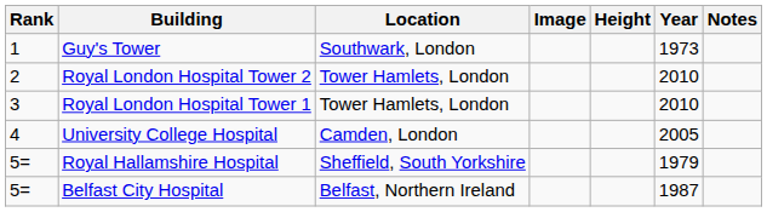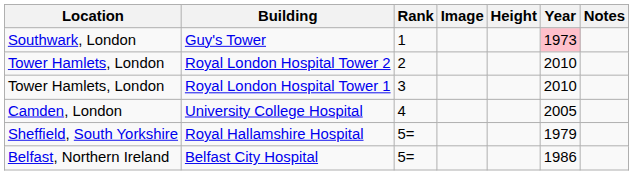 <table class="wikitable sortable">
 <tr>
+<th>Location<br></th>
+<th>Building<br></th>
 <th>Rank<br></th>
-<th>Building<br></th>
-<th>Location<br></th>
 <th class="unsortable">Image</th>
 <th>Height<br></th>
 <th>Year<br></th>
 <th class="unsortable">Notes</th>
 </tr>
 <tr>
+<td><a href='#'>Southwark</a>, London</td>
+<td><a href='#'>Guy's Tower</a></td>
 <td>1</td>
-<td><a href='#'>Guy's Tower</a></td>
-<td><a href='#'>Southwark</a>, London</td>
 <td></td>
 <td></td>
-<td>1973</td>
+<td style="background: pink;">1973</td>
 <td></td>
 </tr>
 <tr>
+<td><a href='#'>Tower Hamlets</a>, London</td>
+<td><a href='#'>Royal London Hospital Tower 2</a></td>
 <td>2</td>
-<td><a href='#'>Royal London Hospital Tower 2</a></td>
-<td><a href='#'>Tower Hamlets</a>, London</td>
 <td></td>
 <td></td>
 <td>2010</td>
 <td></td>
 </tr>
 <tr>
+<td>Tower Hamlets, London</td>
+<td><a href='#'>Royal London Hospital Tower 1</a></td>
 <td>3</td>
-<td><a href='#'>Royal London Hospital Tower 1</a></td>
-<td>Tower Hamlets, London</td>
 <td></td>
 <td></td>
 <td>2010</td>
 <td></td>
 </tr>
 <tr>
+<td><a href='#'>Camden</a>, London</td>
+<td><a href='#'>University College Hospital</a></td>
 <td>4</td>
-<td><a href='#'>University College Hospital</a></td>
-<td><a href='#'>Camden</a>, London</td>
 <td></td>
 <td></td>
 <td>2005</td>
 <td></td>
 </tr>
 <tr>
+<td><a href='#'>Sheffield</a>, <a href='#'>South Yorkshire</a></td>
+<td><a href='#'>Royal Hallamshire Hospital</a></td>
 <td>5=</td>
-<td><a href='#'>Royal Hallamshire Hospital</a></td>
-<td><a href='#'>Sheffield</a>, <a href='#'>South Yorkshire</a></td>
 <td></td>
 <td></td>
 <td>1979</td>
 <td></td>
 </tr>
 <tr>
+<td><a href='#'>Belfast</a>, Northern Ireland</td>
+<td><a href='#'>Belfast City Hospital</a></td>
 <td>5=</td>
-<td><a href='#'>Belfast City Hospital</a></td>
-<td><a href='#'>Belfast</a>, Northern Ireland</td>
 <td></td>
 <td></td>
-<td>1987</td>
+<td>1986</td>
 <td></td>
 </tr>
 </table>
